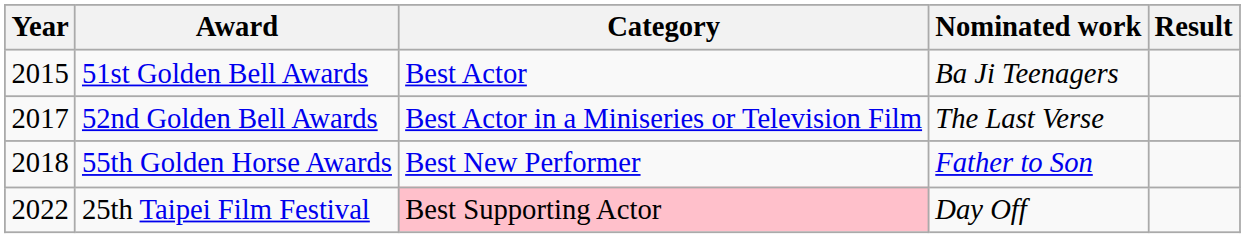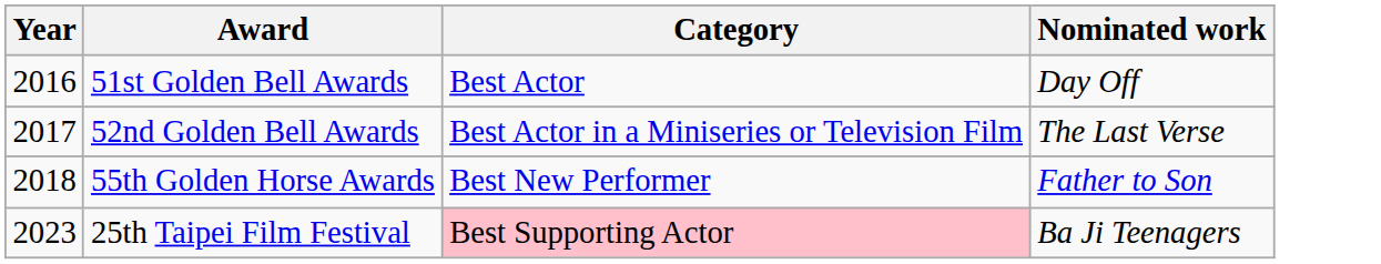 <table class="wikitable sortable">
 <tr>
 <th>Year</th>
 <th>Award</th>
 <th>Category</th>
 <th>Nominated work</th>
-<th>Result</th>
 </tr>
 <tr>
-<td>2015</td>
+<td>2016</td>
 <td><a href='#'>51st Golden Bell Awards</a></td>
 <td><a href='#'>Best Actor</a></td>
-<td><em>Ba Ji Teenagers</em></td>
-<td></td>
+<td><em>Day Off</em></td>
 </tr>
 <tr>
 <td>2017</td>
 <td><a href='#'>52nd Golden Bell Awards</a></td>
 <td><a href='#'>Best Actor in a Miniseries or Television Film</a></td>
 <td><em>The Last Verse</em></td>
-<td></td>
 </tr>
 <tr>
 <td>2018</td>
 <td><a href='#'>55th Golden Horse Awards</a></td>
 <td><a href='#'>Best New Performer</a></td>
 <td><em><a href='#'>Father to Son</a></em></td>
-<td></td>
 </tr>
 <tr>
-<td>2022</td>
+<td>2023</td>
 <td>25th <a href='#'>Taipei Film Festival</a></td>
 <td style="background: pink;">Best Supporting Actor</td>
-<td><em>Day Off</em></td>
-<td></td>
+<td><em>Ba Ji Teenagers</em></td>
 </tr>
 </table>
